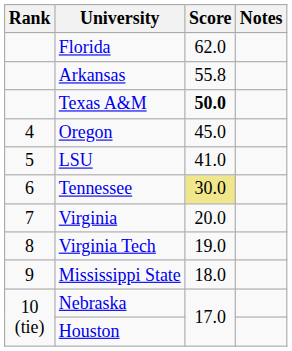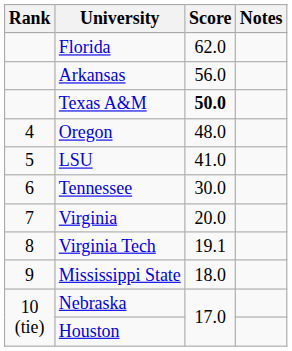 <table class="wikitable sortable" style="text-align:center">
 <tr>
 <th>Rank</th>
 <th>University</th>
 <th>Score</th>
 <th>Notes</th>
 </tr>
 <tr>
 <td></td>
 <td align=left><a href='#'>Florida</a></td>
 <td>62.0</td>
 <td></td>
 </tr>
 <tr>
 <td></td>
 <td align=left><a href='#'>Arkansas</a></td>
-<td>55.8</td>
+<td>56.0</td>
 <td></td>
 </tr>
 <tr>
 <td></td>
 <td align=left><a href='#'>Texas A&M</a></td>
 <td><strong>50.0</strong></td>
 <td></td>
 </tr>
 <tr>
 <td>4</td>
 <td align=left><a href='#'>Oregon</a></td>
-<td>45.0</td>
+<td>48.0</td>
 <td></td>
 </tr>
 <tr>
 <td>5</td>
 <td align=left><a href='#'>LSU</a></td>
 <td>41.0</td>
 <td></td>
 </tr>
 <tr>
 <td>6</td>
 <td align=left><a href='#'>Tennessee</a></td>
-<td style="background: khaki;">30.0</td>
+<td>30.0</td>
 <td></td>
 </tr>
 <tr>
 <td>7</td>
 <td align=left><a href='#'>Virginia</a></td>
 <td>20.0</td>
 <td></td>
 </tr>
 <tr>
 <td>8</td>
 <td align=left><a href='#'>Virginia Tech</a></td>
-<td>19.0</td>
+<td>19.1</td>
 <td></td>
 </tr>
 <tr>
 <td>9</td>
 <td align=left><a href='#'>Mississippi State</a></td>
 <td>18.0</td>
 <td></td>
 </tr>
 <tr>
 <td rowspan=2>10<br>(tie)</td>
 <td align=left><a href='#'>Nebraska</a></td>
 <td rowspan=2>17.0</td>
 <td></td>
 </tr>
 <tr>
 <td align=left><a href='#'>Houston</a></td>
 <td></td>
 </tr>
 </table>
